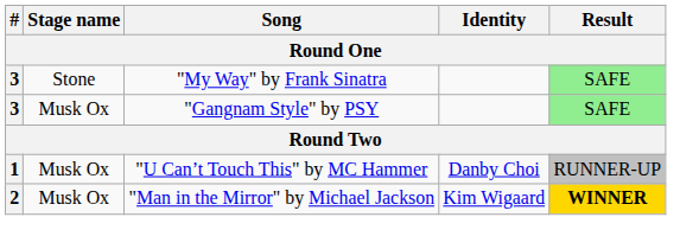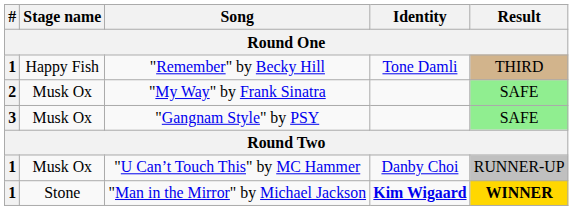 <table class="wikitable plainrowheaders" style="text-align: center;">
 <tr>
 <th>#</th>
 <th>Stage name</th>
 <th>Song</th>
 <th>Identity</th>
 <th>Result</th>
 </tr>
 <tr>
 <th colspan="5">Round One</th>
 </tr>
 <tr>
-<th>3</th>
-<td>Stone</td>
+<th>1</th>
+<td>Happy Fish</td>
+<td>"<a href='#'>Remember</a>" by <a href='#'>Becky Hill</a></td>
+<td><a href='#'>Tone Damli</a></td>
+<td bgcolor=tan>THIRD</td>
+</tr>
+<tr>
+<th>2</th>
+<td>Musk Ox</td>
 <td>"<a href='#'>My Way</a>" by <a href='#'>Frank Sinatra</a></td>
 <td></td>
 <td bgcolor="lightgreen">SAFE</td>
 </tr>
 <tr>
 <th>3</th>
 <td>Musk Ox</td>
 <td>"<a href='#'>Gangnam Style</a>" by <a href='#'>PSY</a></td>
 <td></td>
 <td bgcolor="lightgreen">SAFE</td>
 </tr>
 <tr>
 <th colspan="5">Round Two</th>
 </tr>
 <tr>
 <th>1</th>
 <td>Musk Ox</td>
 <td>"<a href='#'>U Can’t Touch This</a>" by <a href='#'>MC Hammer</a></td>
 <td><a href='#'>Danby Choi</a></td>
 <td bgcolor=silver>RUNNER-UP</td>
 </tr>
 <tr>
-<th>2</th>
-<td>Musk Ox</td>
+<th>1</th>
+<td>Stone</td>
 <td>"<a href='#'>Man in the Mirror</a>" by <a href='#'>Michael Jackson</a></td>
-<td><a href='#'>Kim Wigaard</a></td>
+<td><strong><a href='#'>Kim Wigaard</a></strong></td>
 <td bgcolor=gold><strong>WINNER</strong></td>
 </tr>
 </table>
